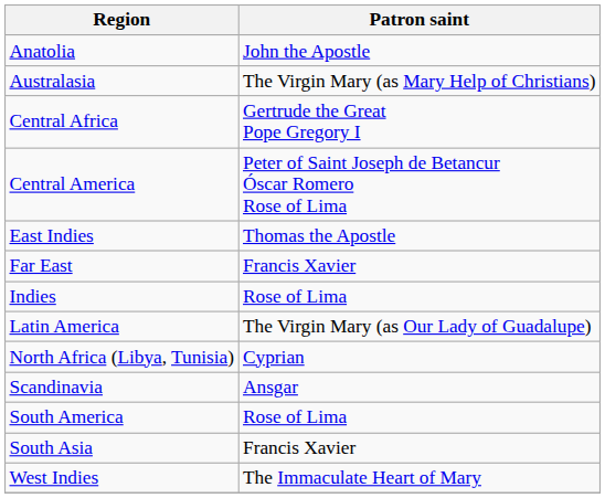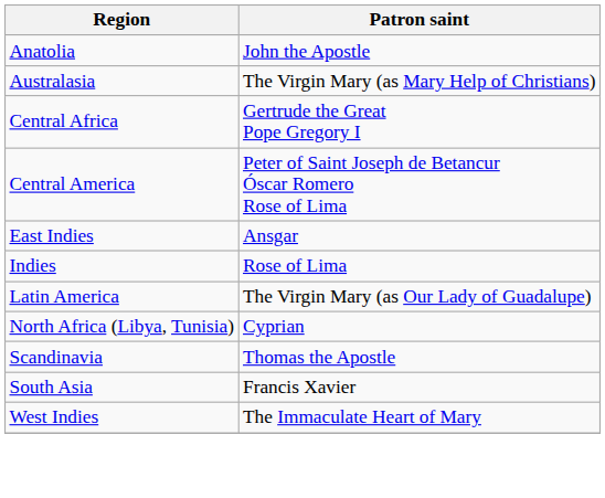 <table class="wikitable sortable">
 <tr>
 <th>Region</th>
 <th>Patron saint</th>
 </tr>
 <tr>
 <td><a href='#'>Anatolia</a></td>
 <td><a href='#'>John the Apostle</a></td>
 </tr>
 <tr>
 <td><a href='#'>Australasia</a></td>
 <td>The Virgin Mary (as <a href='#'>Mary Help of Christians</a>)</td>
 </tr>
 <tr>
 <td><a href='#'>Central Africa</a></td>
 <td><a href='#'>Gertrude the Great</a><br><a href='#'>Pope Gregory I</a></td>
 </tr>
 <tr>
 <td><a href='#'>Central America</a></td>
 <td><a href='#'>Peter of Saint Joseph de Betancur</a><br><a href='#'>Óscar Romero</a><br><a href='#'>Rose of Lima</a></td>
 </tr>
 <tr>
 <td><a href='#'>East Indies</a></td>
-<td><a href='#'>Thomas the Apostle</a></td>
-</tr>
-<tr>
-<td><a href='#'>Far East</a></td>
-<td><a href='#'>Francis Xavier</a></td>
+<td><a href='#'>Ansgar</a></td>
 </tr>
 <tr>
 <td><a href='#'>Indies</a></td>
 <td><a href='#'>Rose of Lima</a></td>
 </tr>
 <tr>
 <td><a href='#'>Latin America</a></td>
 <td>The Virgin Mary (as <a href='#'>Our Lady of Guadalupe</a>)</td>
 </tr>
 <tr>
 <td><a href='#'>North Africa</a> (<a href='#'>Libya</a>, <a href='#'>Tunisia</a>)</td>
 <td><a href='#'>Cyprian</a></td>
 </tr>
 <tr>
 <td><a href='#'>Scandinavia</a></td>
-<td><a href='#'>Ansgar</a></td>
-</tr>
-<tr>
-<td><a href='#'>South America</a></td>
-<td><a href='#'>Rose of Lima</a></td>
+<td><a href='#'>Thomas the Apostle</a></td>
 </tr>
 <tr>
 <td><a href='#'>South Asia</a></td>
 <td>Francis Xavier</td>
 </tr>
 <tr>
 <td><a href='#'>West Indies</a></td>
 <td>The <a href='#'>Immaculate Heart of Mary</a></td>
 </tr>
 <tr>
 </tr>
 </table>
